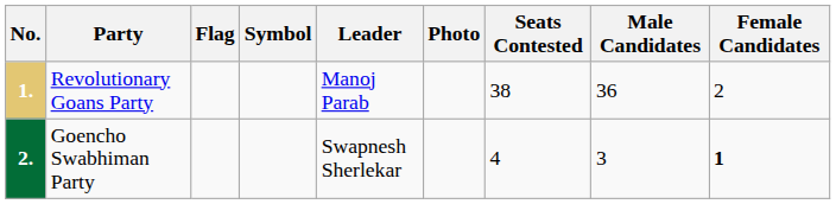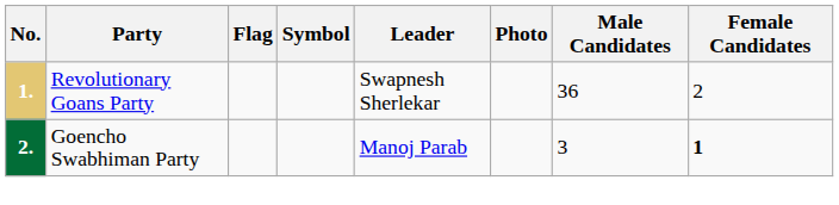 <table class=wikitable width="50%">
 <tr>
 <th>No.</th>
 <th>Party</th>
 <th>Flag</th>
 <th>Symbol</th>
 <th>Leader</th>
 <th>Photo</th>
-<th>Seats Contested</th>
 <th>Male Candidates</th>
 <th>Female Candidates</th>
 </tr>
 <tr>
 <td style="text-align:center; background:#E3C773;color:white" !><strong>1.</strong></td>
 <td><a href='#'>Revolutionary Goans Party</a></td>
 <td></td>
 <td></td>
-<td><a href='#'>Manoj Parab</a></td>
+<td>Swapnesh Sherlekar</td>
 <td></td>
-<td>38</td>
 <td>36</td>
 <td>2</td>
 </tr>
 <tr>
 <td style="text-align:center; background:#026D37;color:white" !><strong>2.</strong></td>
 <td>Goencho Swabhiman Party</td>
 <td></td>
 <td></td>
-<td>Swapnesh Sherlekar</td>
+<td><a href='#'>Manoj Parab</a></td>
 <td></td>
-<td>4</td>
 <td>3</td>
 <td><strong>1</strong></td>
 </tr>
 </table>
